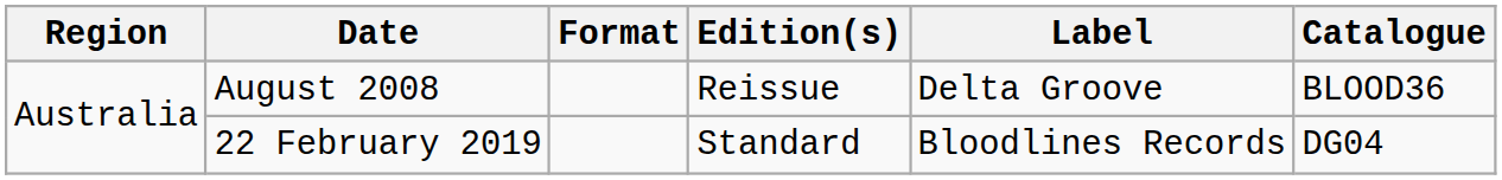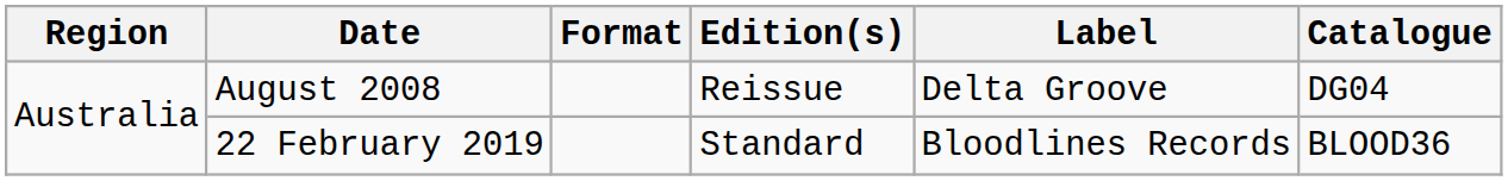 <table class="wikitable plainrowheaders">
 <tr>
 <th scope="col">Region</th>
 <th scope="col">Date</th>
 <th scope="col">Format</th>
 <th scope="col">Edition(s)</th>
 <th scope="col">Label</th>
 <th scope="col">Catalogue</th>
 </tr>
 <tr>
 <td rowspan="2">Australia</td>
 <td>August 2008</td>
 <td></td>
 <td>Reissue</td>
 <td>Delta Groove</td>
-<td>BLOOD36</td>
+<td>DG04</td>
 </tr>
 <tr>
 <td>22 February 2019</td>
 <td></td>
 <td>Standard</td>
 <td>Bloodlines Records</td>
-<td>DG04</td>
+<td>BLOOD36</td>
 </tr>
 </table>
